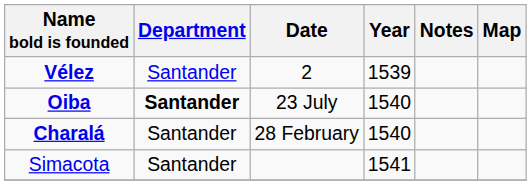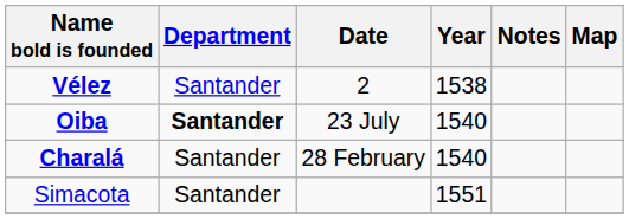 <table class="wikitable sortable mw-collapsible mw-collapsed">
 <tr>
 <th scope="col">Name<br><small>bold is founded</small></th>
 <th scope="col"><a href='#'>Department</a></th>
 <th scope="col">Date</th>
 <th scope="col">Year</th>
 <th scope="col">Notes</th>
 <th scope="col">Map</th>
 </tr>
 <tr>
 <td align=center><strong><a href='#'>Vélez</a></strong></td>
 <td align=center><a href='#'>Santander</a></td>
 <td align=center>2<br></td>
-<td align=center>1539</td>
+<td align=center>1538</td>
 <td align=center></td>
 <td align=center></td>
 </tr>
 <tr>
 <td align=center><strong><a href='#'>Oiba</a></strong></td>
 <td align=center><strong>Santander</strong></td>
 <td align=center>23 July</td>
 <td align=center>1540</td>
 <td align=center></td>
 <td align=center></td>
 </tr>
 <tr>
 <td align=center><strong><a href='#'>Charalá</a></strong></td>
 <td align=center>Santander</td>
 <td align=center>28 February</td>
 <td align=center>1540</td>
 <td align=center></td>
 <td align=center></td>
 </tr>
 <tr>
 <td align=center><a href='#'>Simacota</a></td>
 <td align=center>Santander</td>
 <td align=center></td>
-<td align=center>1541</td>
+<td align=center>1551</td>
 <td align=center></td>
 <td align=center></td>
 </tr>
 <tr>
 </tr>
 </table>
